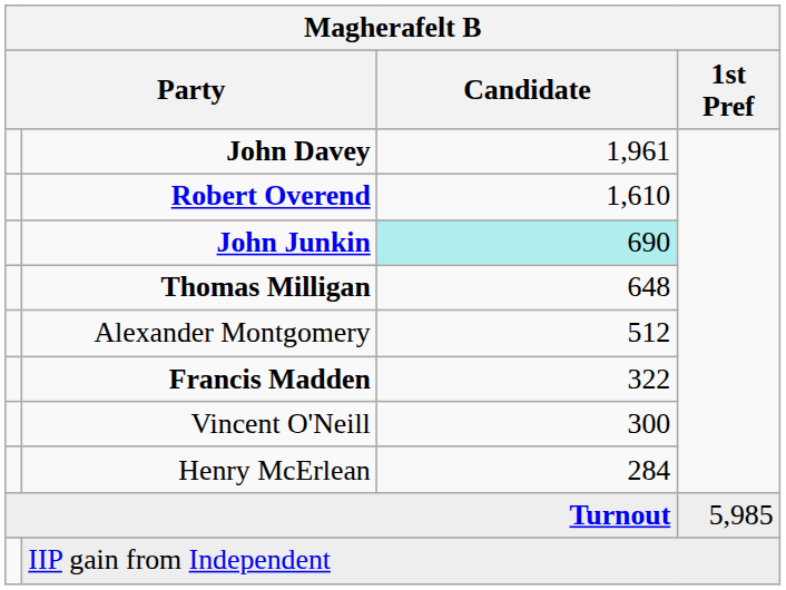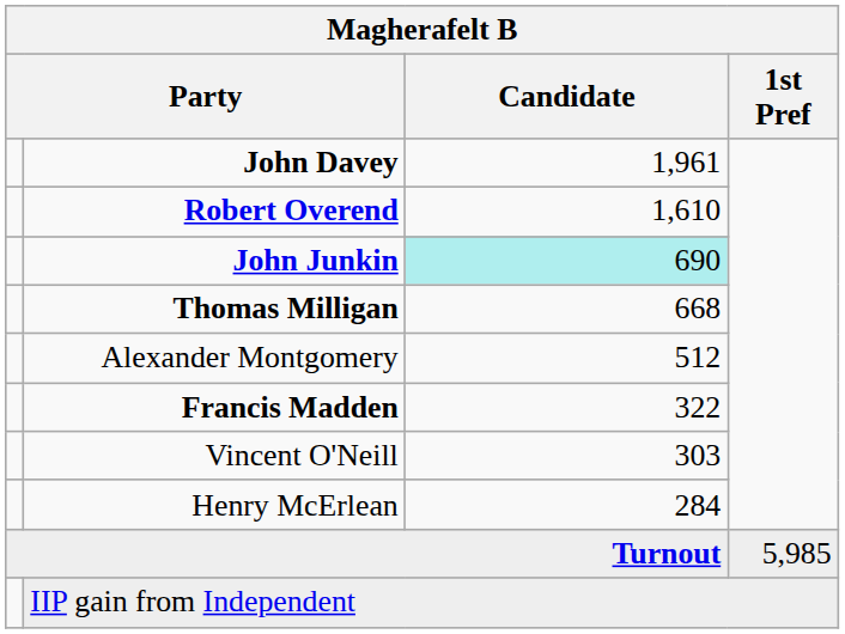 <table class="wikitable">
 <tr>
 <th colspan="4" align="center">Magherafelt B</th>
 </tr>
 <tr>
 <th colspan="2" align="center" width=200>Party</th>
 <th width=160>Candidate</th>
 <th width=50>1st Pref</th>
 </tr>
 <tr>
 <td></td>
 <td align="right"><strong>John Davey</strong></td>
 <td align="right">1,961</td>
 </tr>
 <tr>
 <td></td>
 <td align="right"><strong><a href='#'>Robert Overend</a></strong></td>
 <td align="right">1,610</td>
 </tr>
 <tr>
 <td></td>
 <td align="right"><strong><a href='#'>John Junkin</a></strong></td>
 <td align="right" style="background: paleturquoise;">690</td>
 </tr>
 <tr>
 <td></td>
 <td align="right"><strong>Thomas Milligan</strong></td>
-<td align="right">648</td>
+<td align="right">668</td>
 </tr>
 <tr>
 <td></td>
 <td align="right">Alexander Montgomery</td>
 <td align="right">512</td>
 </tr>
 <tr>
 <td></td>
 <td align="right"><strong>Francis Madden</strong></td>
 <td align="right">322</td>
 </tr>
 <tr>
 <td></td>
 <td align="right">Vincent O'Neill</td>
-<td align="right">300</td>
+<td align="right">303</td>
 </tr>
 <tr>
 <td></td>
 <td align="right">Henry McErlean</td>
 <td align="right">284</td>
 </tr>
 <tr bgcolor="EEEEEE">
 <td colspan=3 align="right"><strong><a href='#'>Turnout</a></strong></td>
 <td align="right">5,985</td>
 </tr>
 <tr>
 <td bgcolor=></td>
 <td colspan=3 bgcolor="EEEEEE"><a href='#'>IIP</a> gain from <a href='#'>Independent</a></td>
 </tr>
 </table>
